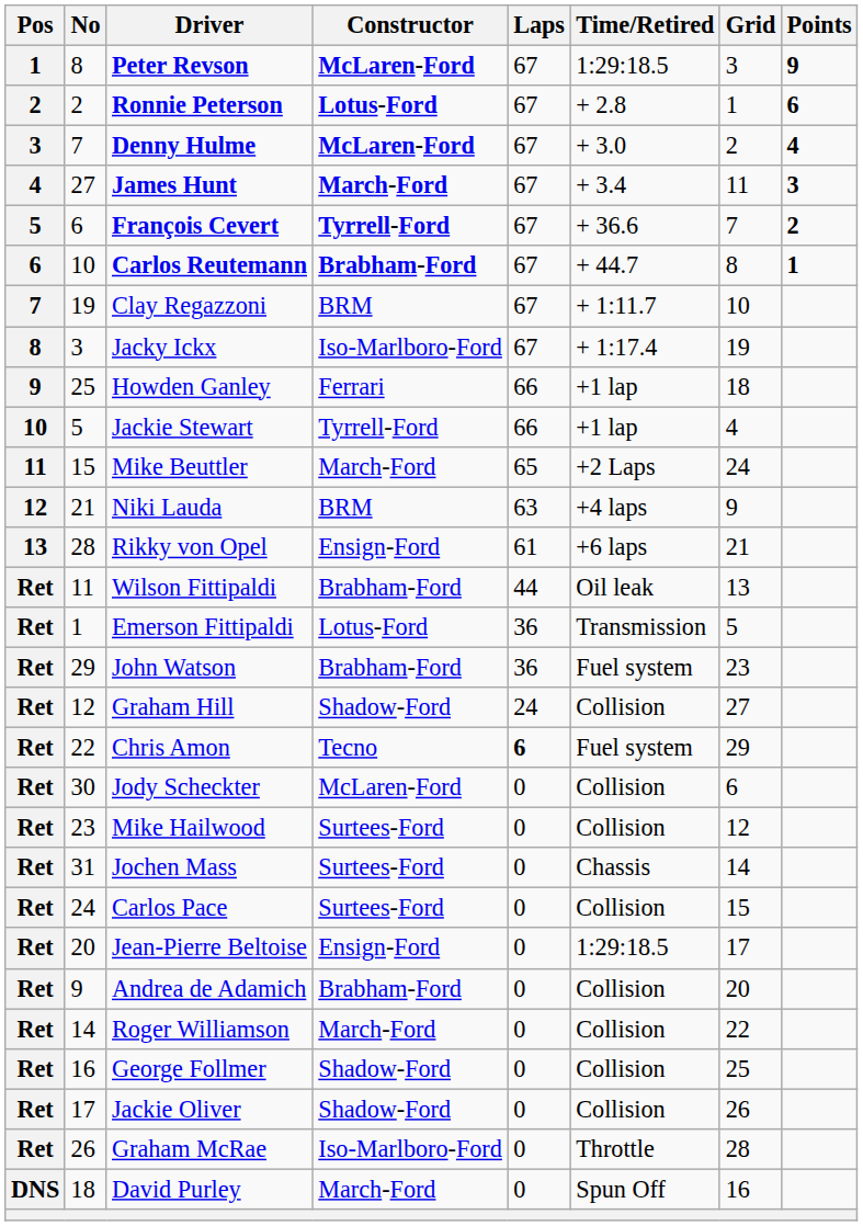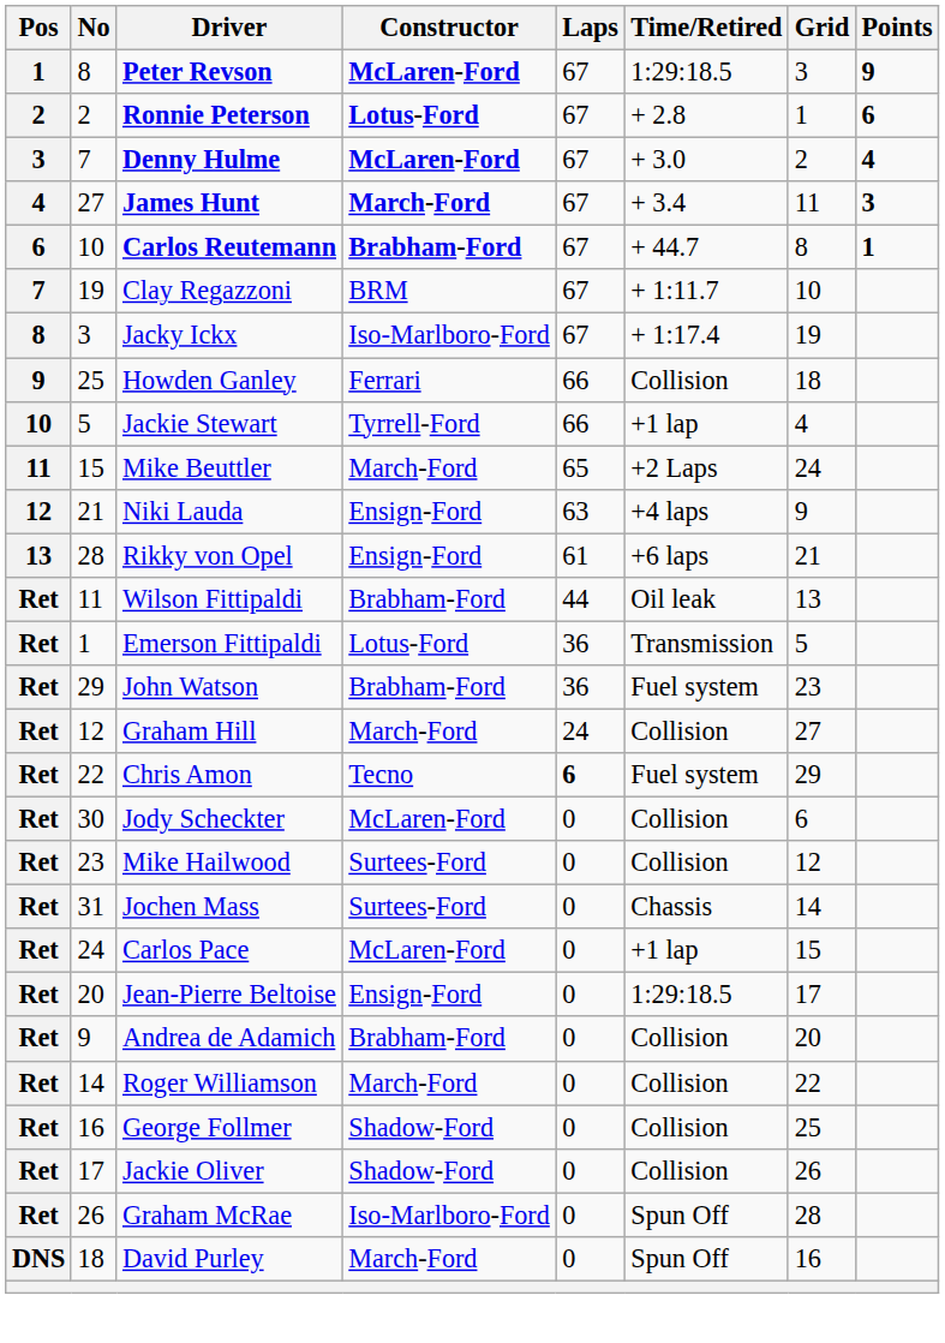 <table class="wikitable" style="font-size: 95%;">
 <tr>
 <th>Pos</th>
 <th>No</th>
 <th>Driver</th>
 <th>Constructor</th>
 <th>Laps</th>
 <th>Time/Retired</th>
 <th>Grid</th>
 <th>Points</th>
 </tr>
 <tr>
 <th>1</th>
 <td>8</td>
 <td> <strong><a href='#'>Peter Revson</a></strong></td>
 <td><strong><a href='#'>McLaren</a>-<a href='#'>Ford</a></strong></td>
 <td>67</td>
 <td>1:29:18.5</td>
 <td>3</td>
 <td><strong>9</strong></td>
 </tr>
 <tr>
 <th>2</th>
 <td>2</td>
 <td> <strong><a href='#'>Ronnie Peterson</a></strong></td>
 <td><strong><a href='#'>Lotus</a>-<a href='#'>Ford</a></strong></td>
 <td>67</td>
 <td>+ 2.8</td>
 <td>1</td>
 <td><strong>6</strong></td>
 </tr>
 <tr>
 <th>3</th>
 <td>7</td>
 <td> <strong><a href='#'>Denny Hulme</a></strong></td>
 <td><strong><a href='#'>McLaren</a>-<a href='#'>Ford</a></strong></td>
 <td>67</td>
 <td>+ 3.0</td>
 <td>2</td>
 <td><strong>4</strong></td>
 </tr>
 <tr>
 <th>4</th>
 <td>27</td>
 <td> <strong><a href='#'>James Hunt</a></strong></td>
 <td><strong><a href='#'>March</a>-<a href='#'>Ford</a></strong></td>
 <td>67</td>
 <td>+ 3.4</td>
 <td>11</td>
 <td><strong>3</strong></td>
 </tr>
 <tr>
-<th>5</th>
-<td>6</td>
-<td> <strong><a href='#'>François Cevert</a></strong></td>
-<td><strong><a href='#'>Tyrrell</a>-<a href='#'>Ford</a></strong></td>
-<td>67</td>
-<td>+ 36.6</td>
-<td>7</td>
-<td><strong>2</strong></td>
-</tr>
-<tr>
 <th>6</th>
 <td>10</td>
 <td> <strong><a href='#'>Carlos Reutemann</a></strong></td>
 <td><strong><a href='#'>Brabham</a>-<a href='#'>Ford</a></strong></td>
 <td>67</td>
 <td>+ 44.7</td>
 <td>8</td>
 <td><strong>1</strong></td>
 </tr>
 <tr>
 <th>7</th>
 <td>19</td>
 <td> <a href='#'>Clay Regazzoni</a></td>
 <td><a href='#'>BRM</a></td>
 <td>67</td>
 <td>+ 1:11.7</td>
 <td>10</td>
 <td> </td>
 </tr>
 <tr>
 <th>8</th>
 <td>3</td>
 <td> <a href='#'>Jacky Ickx</a></td>
 <td><a href='#'>Iso-Marlboro</a>-<a href='#'>Ford</a></td>
 <td>67</td>
 <td>+ 1:17.4</td>
 <td>19</td>
 <td> </td>
 </tr>
 <tr>
 <th>9</th>
 <td>25</td>
 <td> <a href='#'>Howden Ganley</a></td>
 <td><a href='#'>Ferrari</a></td>
 <td>66</td>
-<td>+1 lap</td>
+<td>Collision</td>
 <td>18</td>
 <td> </td>
 </tr>
 <tr>
 <th>10</th>
 <td>5</td>
 <td> <a href='#'>Jackie Stewart</a></td>
 <td><a href='#'>Tyrrell</a>-<a href='#'>Ford</a></td>
 <td>66</td>
 <td>+1 lap</td>
 <td>4</td>
 <td> </td>
 </tr>
 <tr>
 <th>11</th>
 <td>15</td>
 <td> <a href='#'>Mike Beuttler</a></td>
 <td><a href='#'>March</a>-<a href='#'>Ford</a></td>
 <td>65</td>
 <td>+2 Laps</td>
 <td>24</td>
 <td> </td>
 </tr>
 <tr>
 <th>12</th>
 <td>21</td>
 <td> <a href='#'>Niki Lauda</a></td>
-<td><a href='#'>BRM</a></td>
+<td><a href='#'>Ensign</a>-<a href='#'>Ford</a></td>
 <td>63</td>
 <td>+4 laps</td>
 <td>9</td>
 <td> </td>
 </tr>
 <tr>
 <th>13</th>
 <td>28</td>
 <td> <a href='#'>Rikky von Opel</a></td>
 <td><a href='#'>Ensign</a>-<a href='#'>Ford</a></td>
 <td>61</td>
 <td>+6 laps</td>
 <td>21</td>
 <td> </td>
 </tr>
 <tr>
 <th>Ret</th>
 <td>11</td>
 <td> <a href='#'>Wilson Fittipaldi</a></td>
 <td><a href='#'>Brabham</a>-<a href='#'>Ford</a></td>
 <td>44</td>
 <td>Oil leak</td>
 <td>13</td>
 <td> </td>
 </tr>
 <tr>
 <th>Ret</th>
 <td>1</td>
 <td> <a href='#'>Emerson Fittipaldi</a></td>
 <td><a href='#'>Lotus</a>-<a href='#'>Ford</a></td>
 <td>36</td>
 <td>Transmission</td>
 <td>5</td>
 <td> </td>
 </tr>
 <tr>
 <th>Ret</th>
 <td>29</td>
 <td> <a href='#'>John Watson</a></td>
 <td><a href='#'>Brabham</a>-<a href='#'>Ford</a></td>
 <td>36</td>
 <td>Fuel system</td>
 <td>23</td>
 <td> </td>
 </tr>
 <tr>
 <th>Ret</th>
 <td>12</td>
 <td> <a href='#'>Graham Hill</a></td>
-<td><a href='#'>Shadow</a>-<a href='#'>Ford</a></td>
+<td><a href='#'>March</a>-<a href='#'>Ford</a></td>
 <td>24</td>
 <td>Collision</td>
 <td>27</td>
 <td> </td>
 </tr>
 <tr>
 <th>Ret</th>
 <td>22</td>
 <td> <a href='#'>Chris Amon</a></td>
 <td><a href='#'>Tecno</a></td>
 <td><strong>6</strong></td>
 <td>Fuel system</td>
 <td>29</td>
 <td> </td>
 </tr>
 <tr>
 <th>Ret</th>
 <td>30</td>
 <td> <a href='#'>Jody Scheckter</a></td>
 <td><a href='#'>McLaren</a>-<a href='#'>Ford</a></td>
 <td>0</td>
 <td>Collision</td>
 <td>6</td>
 <td> </td>
 </tr>
 <tr>
 <th>Ret</th>
 <td>23</td>
 <td> <a href='#'>Mike Hailwood</a></td>
 <td><a href='#'>Surtees</a>-<a href='#'>Ford</a></td>
 <td>0</td>
 <td>Collision</td>
 <td>12</td>
 <td> </td>
 </tr>
 <tr>
 <th>Ret</th>
 <td>31</td>
 <td> <a href='#'>Jochen Mass</a></td>
 <td><a href='#'>Surtees</a>-<a href='#'>Ford</a></td>
 <td>0</td>
 <td>Chassis</td>
 <td>14</td>
 <td> </td>
 </tr>
 <tr>
 <th>Ret</th>
 <td>24</td>
 <td> <a href='#'>Carlos Pace</a></td>
-<td><a href='#'>Surtees</a>-<a href='#'>Ford</a></td>
+<td><a href='#'>McLaren</a>-<a href='#'>Ford</a></td>
 <td>0</td>
-<td>Collision</td>
+<td>+1 lap</td>
 <td>15</td>
 <td> </td>
 </tr>
 <tr>
 <th>Ret</th>
 <td>20</td>
 <td> <a href='#'>Jean-Pierre Beltoise</a></td>
 <td><a href='#'>Ensign</a>-<a href='#'>Ford</a></td>
 <td>0</td>
 <td>1:29:18.5</td>
 <td>17</td>
 <td> </td>
 </tr>
 <tr>
 <th>Ret</th>
 <td>9</td>
 <td> <a href='#'>Andrea de Adamich</a></td>
 <td><a href='#'>Brabham</a>-<a href='#'>Ford</a></td>
 <td>0</td>
 <td>Collision</td>
 <td>20</td>
 <td> </td>
 </tr>
 <tr>
 <th>Ret</th>
 <td>14</td>
 <td> <a href='#'>Roger Williamson</a></td>
 <td><a href='#'>March</a>-<a href='#'>Ford</a></td>
 <td>0</td>
 <td>Collision</td>
 <td>22</td>
 <td> </td>
 </tr>
 <tr>
 <th>Ret</th>
 <td>16</td>
 <td> <a href='#'>George Follmer</a></td>
 <td><a href='#'>Shadow</a>-<a href='#'>Ford</a></td>
 <td>0</td>
 <td>Collision</td>
 <td>25</td>
 <td> </td>
 </tr>
 <tr>
 <th>Ret</th>
 <td>17</td>
 <td> <a href='#'>Jackie Oliver</a></td>
 <td><a href='#'>Shadow</a>-<a href='#'>Ford</a></td>
 <td>0</td>
 <td>Collision</td>
 <td>26</td>
 <td> </td>
 </tr>
 <tr>
 <th>Ret</th>
 <td>26</td>
 <td> <a href='#'>Graham McRae</a></td>
 <td><a href='#'>Iso-Marlboro</a>-<a href='#'>Ford</a></td>
 <td>0</td>
-<td>Throttle</td>
+<td>Spun Off</td>
 <td>28</td>
 <td> </td>
 </tr>
 <tr>
 <th>DNS</th>
 <td>18</td>
 <td> <a href='#'>David Purley</a></td>
 <td><a href='#'>March</a>-<a href='#'>Ford</a></td>
 <td>0</td>
 <td>Spun Off</td>
 <td>16</td>
 <td> </td>
 </tr>
 <tr>
 <th colspan="8"></th>
 </tr>
 </table>
